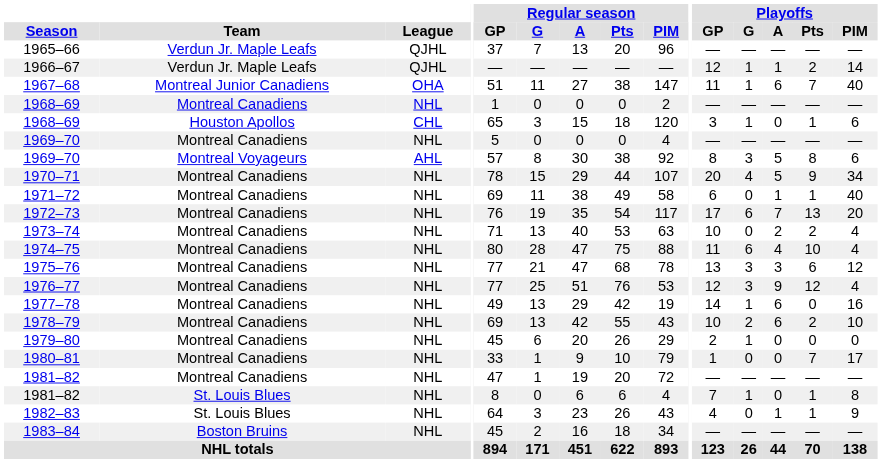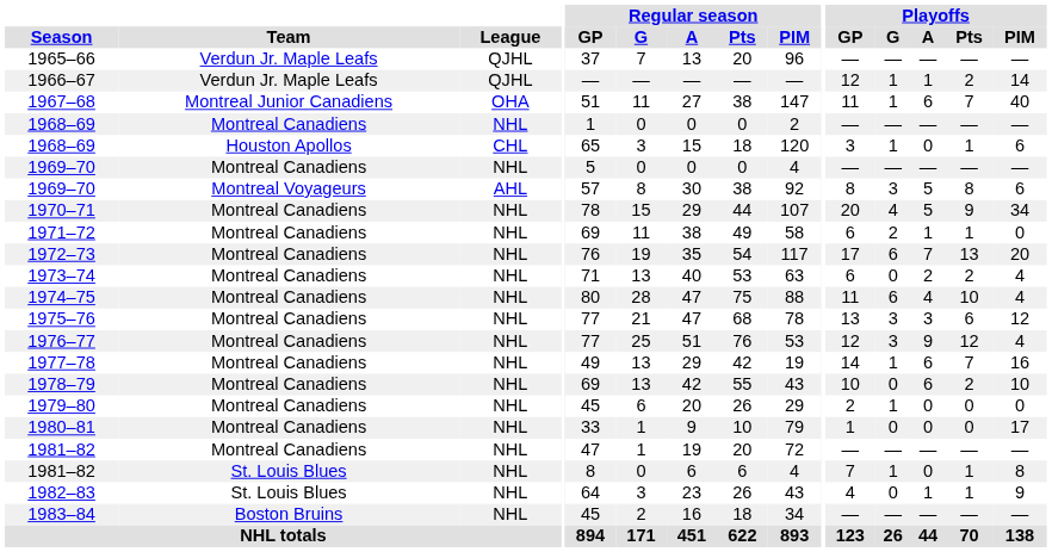 <table border="0" cellpadding="1" cellspacing="0" style="text-align:center; width:60em">
 <tr bgcolor="#e0e0e0">
 <th colspan="3" bgcolor="#ffffff"></th>
 <th rowspan="100" bgcolor="#ffffff"></th>
 <th colspan="5"><a href='#'>Regular season</a></th>
 <th rowspan="100" bgcolor="#ffffff"></th>
 <th colspan="5"><a href='#'>Playoffs</a></th>
 </tr>
 <tr bgcolor="#e0e0e0">
 <th><a href='#'>Season</a></th>
 <th>Team</th>
 <th>League</th>
 <th>GP</th>
 <th><a href='#'>G</a></th>
 <th><a href='#'>A</a></th>
 <th><a href='#'>Pts</a></th>
 <th><a href='#'>PIM</a></th>
 <th>GP</th>
 <th>G</th>
 <th>A</th>
 <th>Pts</th>
 <th>PIM</th>
 </tr>
 <tr>
 <td>1965–66</td>
 <td><a href='#'>Verdun Jr. Maple Leafs</a></td>
 <td>QJHL</td>
 <td>37</td>
 <td>7</td>
 <td>13</td>
 <td>20</td>
 <td>96</td>
 <td>—</td>
 <td>—</td>
 <td>—</td>
 <td>—</td>
 <td>—</td>
 </tr>
 <tr bgcolor="#f0f0f0">
 <td>1966–67</td>
 <td>Verdun Jr. Maple Leafs</td>
 <td>QJHL</td>
 <td>—</td>
 <td>—</td>
 <td>—</td>
 <td>—</td>
 <td>—</td>
 <td>12</td>
 <td>1</td>
 <td>1</td>
 <td>2</td>
 <td>14</td>
 </tr>
 <tr>
 <td><a href='#'>1967–68</a></td>
 <td><a href='#'>Montreal Junior Canadiens</a></td>
 <td><a href='#'>OHA</a></td>
 <td>51</td>
 <td>11</td>
 <td>27</td>
 <td>38</td>
 <td>147</td>
 <td>11</td>
 <td>1</td>
 <td>6</td>
 <td>7</td>
 <td>40</td>
 </tr>
 <tr bgcolor="#f0f0f0">
 <td><a href='#'>1968–69</a></td>
 <td><a href='#'>Montreal Canadiens</a></td>
 <td><a href='#'>NHL</a></td>
 <td>1</td>
 <td>0</td>
 <td>0</td>
 <td>0</td>
 <td>2</td>
 <td>—</td>
 <td>—</td>
 <td>—</td>
 <td>—</td>
 <td>—</td>
 </tr>
 <tr>
 <td><a href='#'>1968–69</a></td>
 <td><a href='#'>Houston Apollos</a></td>
 <td><a href='#'>CHL</a></td>
 <td>65</td>
 <td>3</td>
 <td>15</td>
 <td>18</td>
 <td>120</td>
 <td>3</td>
 <td>1</td>
 <td>0</td>
 <td>1</td>
 <td>6</td>
 </tr>
 <tr bgcolor="#f0f0f0">
 <td><a href='#'>1969–70</a></td>
 <td>Montreal Canadiens</td>
 <td>NHL</td>
 <td>5</td>
 <td>0</td>
 <td>0</td>
 <td>0</td>
 <td>4</td>
 <td>—</td>
 <td>—</td>
 <td>—</td>
 <td>—</td>
 <td>—</td>
 </tr>
 <tr>
 <td><a href='#'>1969–70</a></td>
 <td><a href='#'>Montreal Voyageurs</a></td>
 <td><a href='#'>AHL</a></td>
 <td>57</td>
 <td>8</td>
 <td>30</td>
 <td>38</td>
 <td>92</td>
 <td>8</td>
 <td>3</td>
 <td>5</td>
 <td>8</td>
 <td>6</td>
 </tr>
 <tr bgcolor="#f0f0f0">
 <td><a href='#'>1970–71</a></td>
 <td>Montreal Canadiens</td>
 <td>NHL</td>
 <td>78</td>
 <td>15</td>
 <td>29</td>
 <td>44</td>
 <td>107</td>
 <td>20</td>
 <td>4</td>
 <td>5</td>
 <td>9</td>
 <td>34</td>
 </tr>
 <tr>
 <td><a href='#'>1971–72</a></td>
 <td>Montreal Canadiens</td>
 <td>NHL</td>
 <td>69</td>
 <td>11</td>
 <td>38</td>
 <td>49</td>
 <td>58</td>
 <td>6</td>
-<td>0</td>
+<td>2</td>
 <td>1</td>
 <td>1</td>
-<td>40</td>
+<td>0</td>
 </tr>
 <tr bgcolor="#f0f0f0">
 <td><a href='#'>1972–73</a></td>
 <td>Montreal Canadiens</td>
 <td>NHL</td>
 <td>76</td>
 <td>19</td>
 <td>35</td>
 <td>54</td>
 <td>117</td>
 <td>17</td>
 <td>6</td>
 <td>7</td>
 <td>13</td>
 <td>20</td>
 </tr>
 <tr>
 <td><a href='#'>1973–74</a></td>
 <td>Montreal Canadiens</td>
 <td>NHL</td>
 <td>71</td>
 <td>13</td>
 <td>40</td>
 <td>53</td>
 <td>63</td>
-<td>10</td>
+<td>6</td>
 <td>0</td>
 <td>2</td>
 <td>2</td>
 <td>4</td>
 </tr>
 <tr bgcolor="#f0f0f0">
 <td><a href='#'>1974–75</a></td>
 <td>Montreal Canadiens</td>
 <td>NHL</td>
 <td>80</td>
 <td>28</td>
 <td>47</td>
 <td>75</td>
 <td>88</td>
 <td>11</td>
 <td>6</td>
 <td>4</td>
 <td>10</td>
 <td>4</td>
 </tr>
 <tr>
 <td><a href='#'>1975–76</a></td>
 <td>Montreal Canadiens</td>
 <td>NHL</td>
 <td>77</td>
 <td>21</td>
 <td>47</td>
 <td>68</td>
 <td>78</td>
 <td>13</td>
 <td>3</td>
 <td>3</td>
 <td>6</td>
 <td>12</td>
 </tr>
 <tr bgcolor="#f0f0f0">
 <td><a href='#'>1976–77</a></td>
 <td>Montreal Canadiens</td>
 <td>NHL</td>
 <td>77</td>
 <td>25</td>
 <td>51</td>
 <td>76</td>
 <td>53</td>
 <td>12</td>
 <td>3</td>
 <td>9</td>
 <td>12</td>
 <td>4</td>
 </tr>
 <tr>
 <td><a href='#'>1977–78</a></td>
 <td>Montreal Canadiens</td>
 <td>NHL</td>
 <td>49</td>
 <td>13</td>
 <td>29</td>
 <td>42</td>
 <td>19</td>
 <td>14</td>
 <td>1</td>
 <td>6</td>
-<td>0</td>
+<td>7</td>
 <td>16</td>
 </tr>
 <tr bgcolor="#f0f0f0">
 <td><a href='#'>1978–79</a></td>
 <td>Montreal Canadiens</td>
 <td>NHL</td>
 <td>69</td>
 <td>13</td>
 <td>42</td>
 <td>55</td>
 <td>43</td>
 <td>10</td>
-<td>2</td>
+<td>0</td>
 <td>6</td>
 <td>2</td>
 <td>10</td>
 </tr>
 <tr>
 <td><a href='#'>1979–80</a></td>
 <td>Montreal Canadiens</td>
 <td>NHL</td>
 <td>45</td>
 <td>6</td>
 <td>20</td>
 <td>26</td>
 <td>29</td>
 <td>2</td>
 <td>1</td>
 <td>0</td>
 <td>0</td>
 <td>0</td>
 </tr>
 <tr bgcolor="#f0f0f0">
 <td><a href='#'>1980–81</a></td>
 <td>Montreal Canadiens</td>
 <td>NHL</td>
 <td>33</td>
 <td>1</td>
 <td>9</td>
 <td>10</td>
 <td>79</td>
 <td>1</td>
 <td>0</td>
 <td>0</td>
-<td>7</td>
+<td>0</td>
 <td>17</td>
 </tr>
 <tr>
 <td><a href='#'>1981–82</a></td>
 <td>Montreal Canadiens</td>
 <td>NHL</td>
 <td>47</td>
 <td>1</td>
 <td>19</td>
 <td>20</td>
 <td>72</td>
 <td>—</td>
 <td>—</td>
 <td>—</td>
 <td>—</td>
 <td>—</td>
 </tr>
 <tr bgcolor="#f0f0f0">
 <td>1981–82</td>
 <td><a href='#'>St. Louis Blues</a></td>
 <td>NHL</td>
 <td>8</td>
 <td>0</td>
 <td>6</td>
 <td>6</td>
 <td>4</td>
 <td>7</td>
 <td>1</td>
 <td>0</td>
 <td>1</td>
 <td>8</td>
 </tr>
 <tr>
 <td><a href='#'>1982–83</a></td>
 <td>St. Louis Blues</td>
 <td>NHL</td>
 <td>64</td>
 <td>3</td>
 <td>23</td>
 <td>26</td>
 <td>43</td>
 <td>4</td>
 <td>0</td>
 <td>1</td>
 <td>1</td>
 <td>9</td>
 </tr>
 <tr bgcolor="#f0f0f0">
 <td><a href='#'>1983–84</a></td>
 <td><a href='#'>Boston Bruins</a></td>
 <td>NHL</td>
 <td>45</td>
 <td>2</td>
 <td>16</td>
 <td>18</td>
 <td>34</td>
 <td>—</td>
 <td>—</td>
 <td>—</td>
 <td>—</td>
 <td>—</td>
 </tr>
 <tr bgcolor="#e0e0e0">
 <th colspan="3">NHL totals</th>
 <th>894</th>
 <th>171</th>
 <th>451</th>
 <th>622</th>
 <th>893</th>
 <th>123</th>
 <th>26</th>
 <th>44</th>
 <th>70</th>
 <th>138</th>
 </tr>
 </table>
